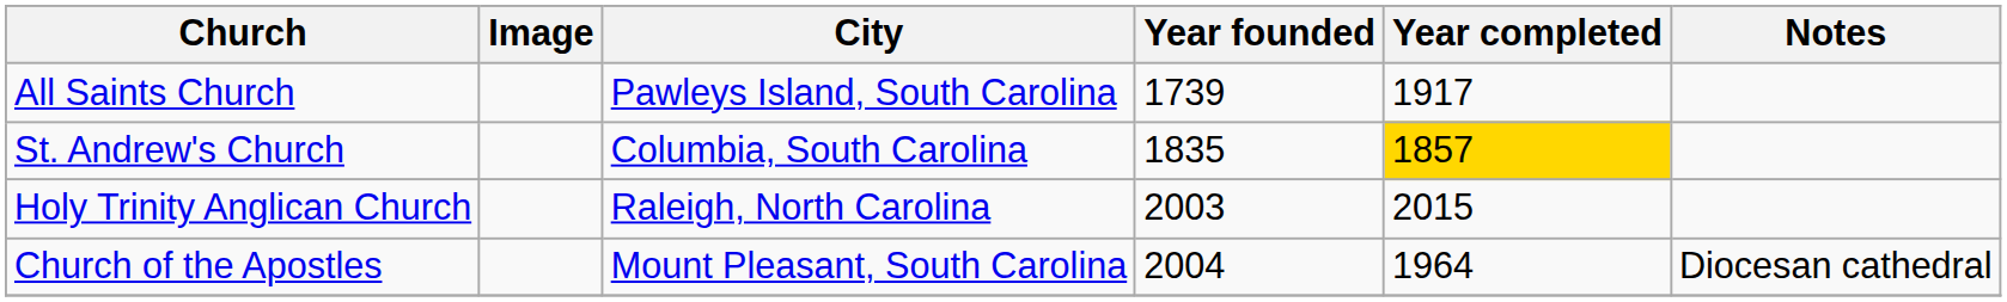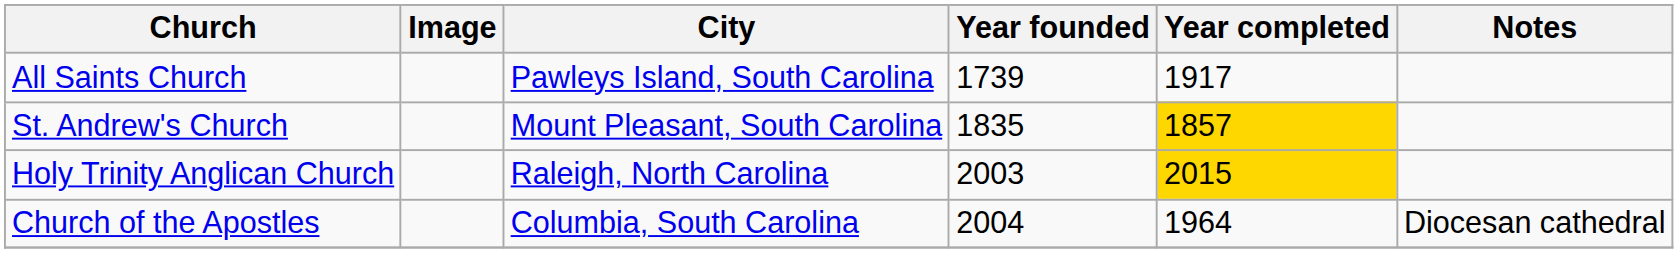 <table class="wikitable sortable">
 <tr>
 <th>Church</th>
 <th>Image</th>
 <th>City</th>
 <th>Year founded</th>
 <th>Year completed</th>
 <th>Notes</th>
 </tr>
 <tr>
 <td><a href='#'>All Saints Church</a></td>
 <td></td>
 <td><a href='#'>Pawleys Island, South Carolina</a></td>
 <td>1739</td>
 <td>1917</td>
 <td></td>
 </tr>
 <tr>
 <td><a href='#'>St. Andrew's Church</a></td>
 <td></td>
-<td><a href='#'>Columbia, South Carolina</a></td>
+<td><a href='#'>Mount Pleasant, South Carolina</a></td>
 <td>1835</td>
 <td style="background: gold;">1857</td>
 <td></td>
 </tr>
 <tr>
 <td><a href='#'>Holy Trinity Anglican Church</a></td>
 <td></td>
 <td><a href='#'>Raleigh, North Carolina</a></td>
 <td>2003</td>
-<td>2015</td>
+<td style="background: gold;">2015</td>
 <td></td>
 </tr>
 <tr>
 <td><a href='#'>Church of the Apostles</a></td>
 <td></td>
-<td><a href='#'>Mount Pleasant, South Carolina</a></td>
+<td><a href='#'>Columbia, South Carolina</a></td>
 <td>2004</td>
 <td>1964</td>
 <td>Diocesan cathedral</td>
 </tr>
 <tr>
 </tr>
 </table>
